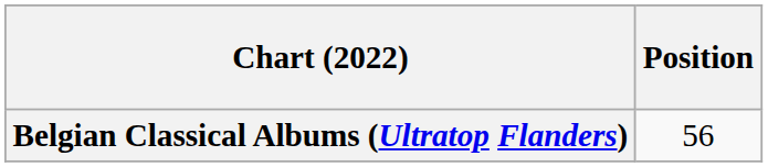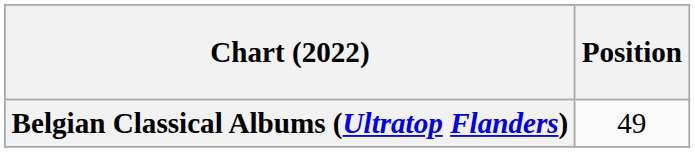 <table class="wikitable sortable plainrowheaders">
 <tr>
 <th scope="col" height=45>Chart (2022)</th>
 <th scope="col">Position</th>
 </tr>
 <tr>
 <th scope="row">Belgian Classical Albums (<em><a href='#'>Ultratop</a> <a href='#'>Flanders</a></em>)</th>
-<td style="text-align:center;">56</td>
+<td style="text-align:center;">49</td>
 </tr>
 </table>
